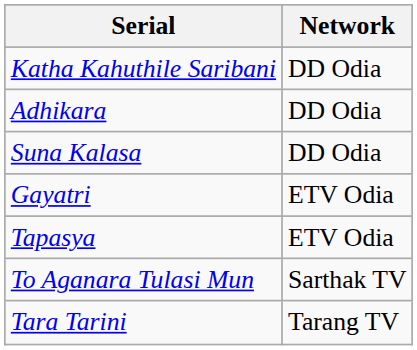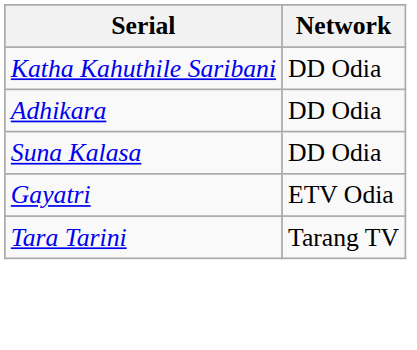 <table class="wikitable" style="font-size:95%;">
 <tr>
 <th>Serial</th>
 <th>Network</th>
 </tr>
 <tr>
 <td><em><a href='#'>Katha Kahuthile Saribani </a></em></td>
 <td>DD Odia</td>
 </tr>
 <tr>
 <td><em><a href='#'>Adhikara</a></em></td>
 <td>DD Odia</td>
 </tr>
 <tr>
 <td><em><a href='#'>Suna Kalasa</a></em></td>
 <td>DD Odia</td>
 </tr>
 <tr>
 <td><em><a href='#'>Gayatri</a></em></td>
 <td>ETV Odia</td>
 </tr>
 <tr>
-<td><em><a href='#'>Tapasya</a></em></td>
-<td>ETV Odia</td>
-</tr>
-<tr>
-<td><em><a href='#'>To Aganara Tulasi Mun</a></em></td>
-<td>Sarthak TV</td>
-</tr>
-<tr>
 <td><em><a href='#'>Tara Tarini</a></em></td>
 <td>Tarang TV</td>
 </tr>
 </table>
